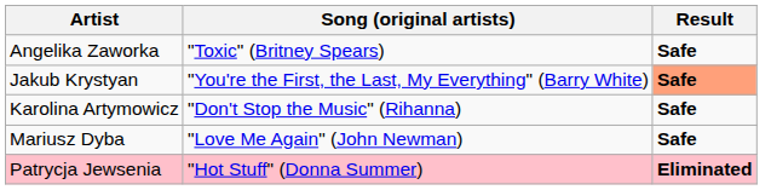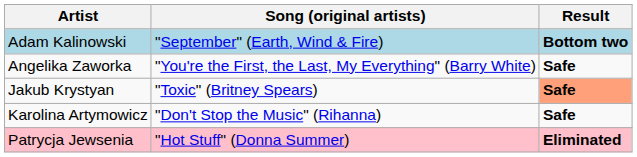 <table class=wikitable>
 <tr>
 <th>Artist</th>
 <th>Song (original artists)</th>
 <th>Result</th>
 </tr>
+<tr style="background:lightblue;">
+<td>Adam Kalinowski</td>
+<td>"<a href='#'>September</a>" (<a href='#'>Earth, Wind & Fire</a>)</td>
+<td><strong>Bottom two</strong></td>
+</tr>
 <tr>
 <td>Angelika Zaworka</td>
-<td>"<a href='#'>Toxic</a>" (<a href='#'>Britney Spears</a>)</td>
+<td>"<a href='#'>You're the First, the Last, My Everything</a>" (<a href='#'>Barry White</a>)</td>
 <td><strong>Safe</strong></td>
 </tr>
 <tr>
 <td>Jakub Krystyan</td>
-<td>"<a href='#'>You're the First, the Last, My Everything</a>" (<a href='#'>Barry White</a>)</td>
+<td>"<a href='#'>Toxic</a>" (<a href='#'>Britney Spears</a>)</td>
 <td style="background: lightsalmon;"><strong>Safe</strong></td>
 </tr>
 <tr>
 <td>Karolina Artymowicz</td>
 <td>"<a href='#'>Don't Stop the Music</a>" (<a href='#'>Rihanna</a>)</td>
-<td><strong>Safe</strong></td>
-</tr>
-<tr>
-<td>Mariusz Dyba</td>
-<td>"<a href='#'>Love Me Again</a>" (<a href='#'>John Newman</a>)</td>
 <td><strong>Safe</strong></td>
 </tr>
 <tr style="background:pink;">
 <td>Patrycja Jewsenia</td>
 <td>"<a href='#'>Hot Stuff</a>" (<a href='#'>Donna Summer</a>)</td>
 <td><strong>Eliminated</strong></td>
 </tr>
 </table>
